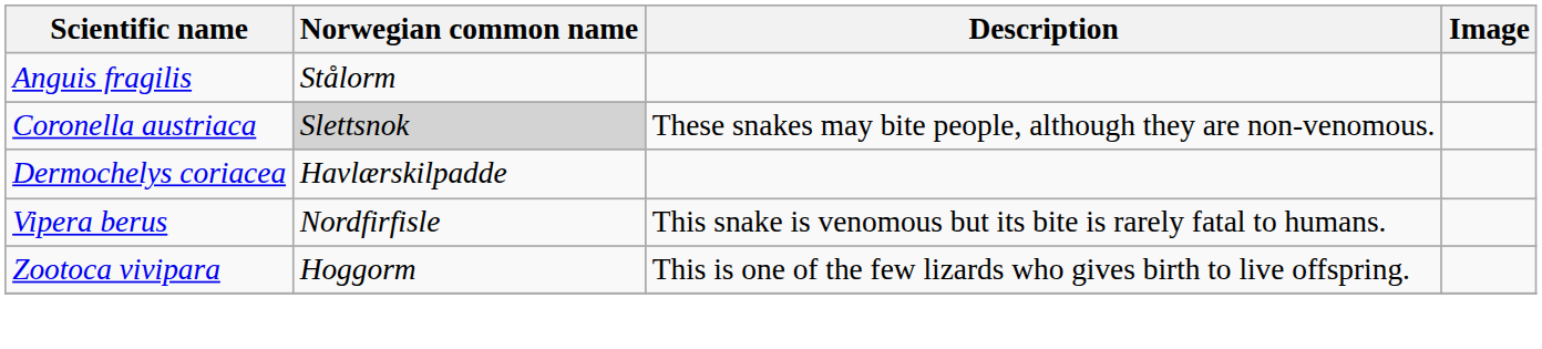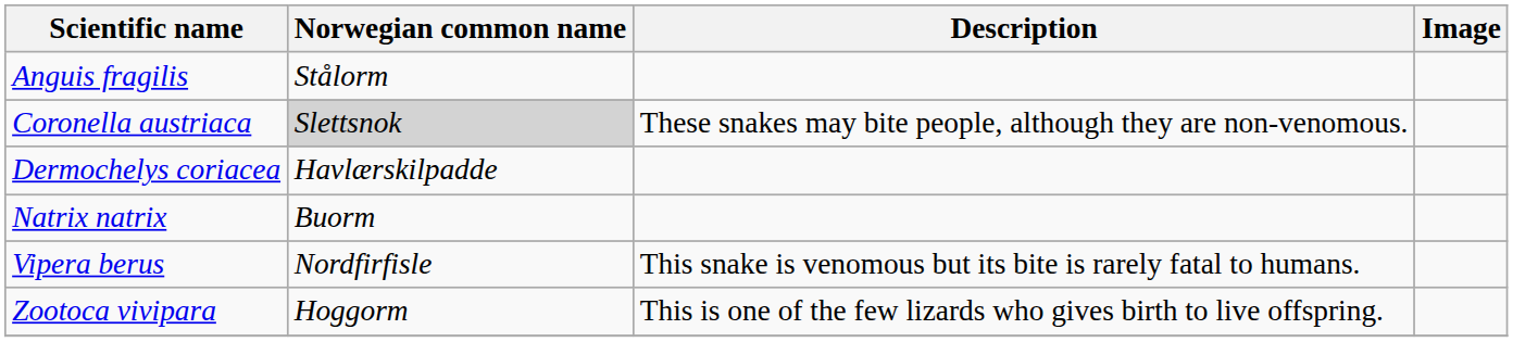 <table class="wikitable">
 <tr>
 <th>Scientific name</th>
 <th>Norwegian common name</th>
 <th>Description</th>
 <th>Image</th>
 </tr>
 <tr>
 <td><em><a href='#'>Anguis fragilis</a></em></td>
 <td><em>Stålorm</em></td>
 <td></td>
 <td></td>
 </tr>
 <tr>
 <td><em><a href='#'>Coronella austriaca</a></em></td>
 <td style="background: lightgrey;"><em>Slettsnok</em></td>
 <td>These snakes may bite people, although they are non-venomous.</td>
 <td></td>
 </tr>
 <tr>
 <td><em><a href='#'>Dermochelys coriacea</a></em></td>
 <td><em>Havlærskilpadde</em></td>
 <td></td>
 <td></td>
 </tr>
 <tr>
+<td><em><a href='#'>Natrix natrix</a></em></td>
+<td><em>Buorm</em></td>
+<td></td>
+<td></td>
+</tr>
+<tr>
 <td><em><a href='#'>Vipera berus</a></em></td>
 <td><em>Nordfirfisle</em></td>
 <td>This snake is venomous but its bite is rarely fatal to humans.</td>
 <td></td>
 </tr>
 <tr>
 <td><em><a href='#'>Zootoca vivipara</a></em></td>
 <td><em>Hoggorm</em></td>
 <td>This is one of the few lizards who gives birth to live offspring.</td>
 <td></td>
 </tr>
 <tr>
 </tr>
 </table>
